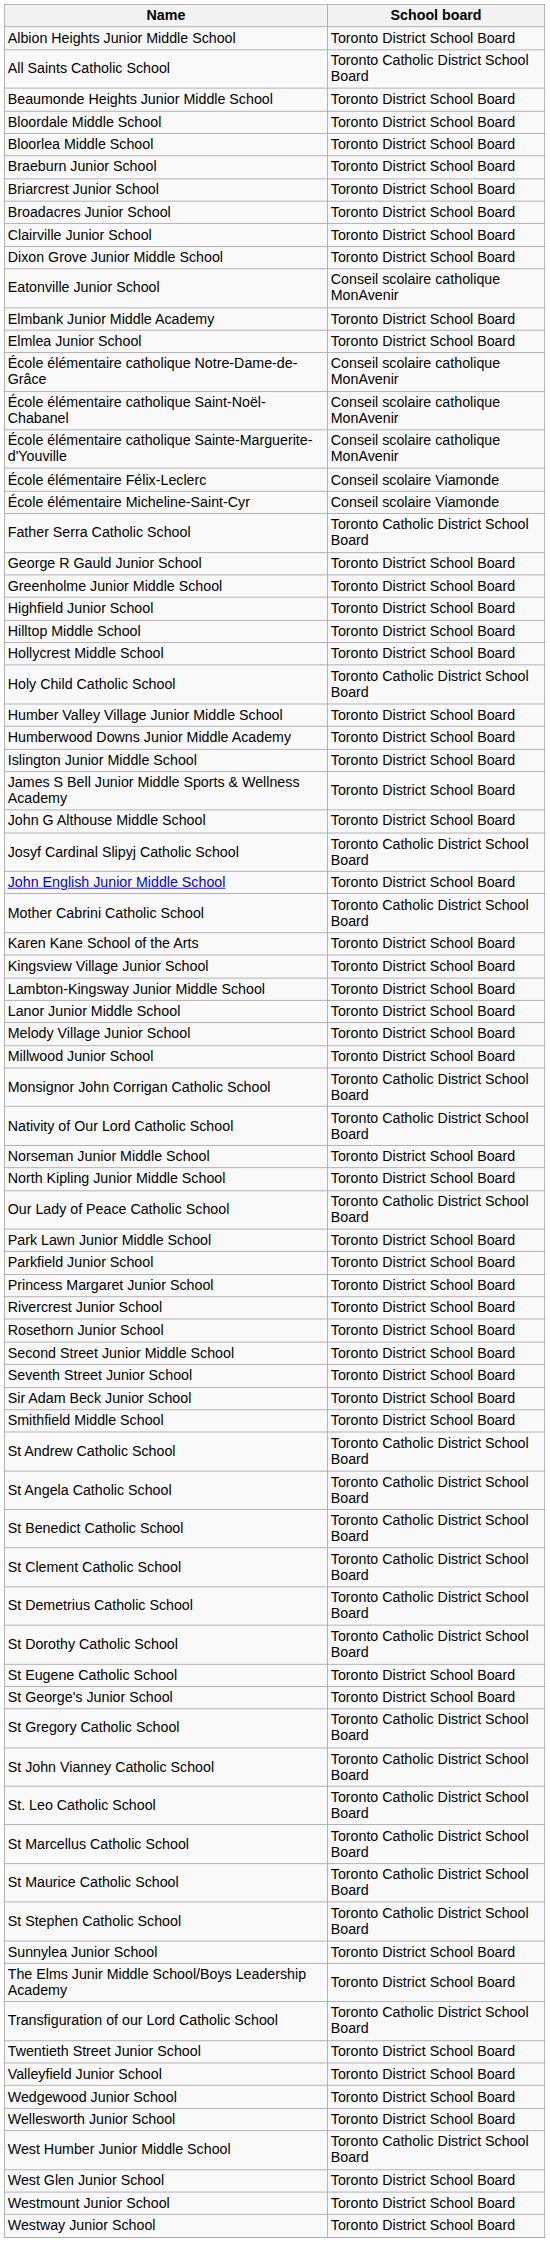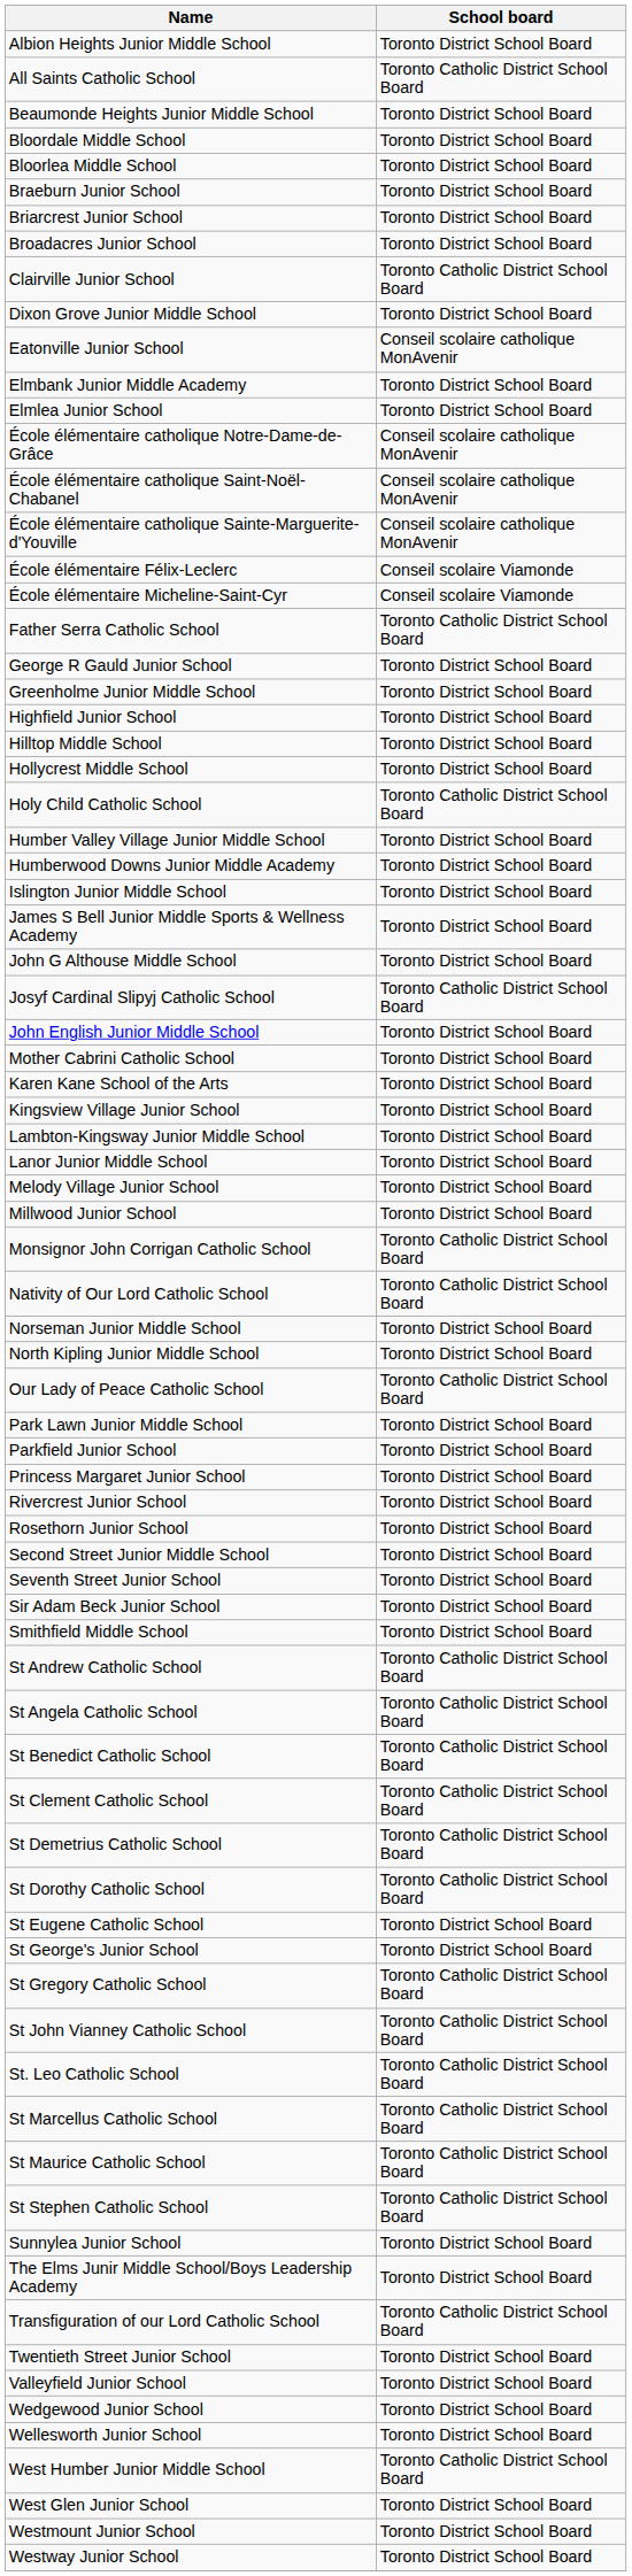 <table class="wikitable sortable plainrowheaders">
 <tr>
 <th>Name</th>
 <th>School board</th>
 </tr>
 <tr>
 <td>Albion Heights Junior Middle School</td>
 <td>Toronto District School Board</td>
 </tr>
 <tr>
 <td>All Saints Catholic School</td>
 <td>Toronto Catholic District School Board</td>
 </tr>
 <tr>
 <td>Beaumonde Heights Junior Middle School</td>
 <td>Toronto District School Board</td>
 </tr>
 <tr>
 <td>Bloordale Middle School</td>
 <td>Toronto District School Board</td>
 </tr>
 <tr>
 <td>Bloorlea Middle School</td>
 <td>Toronto District School Board</td>
 </tr>
 <tr>
 <td>Braeburn Junior School</td>
 <td>Toronto District School Board</td>
 </tr>
 <tr>
 <td>Briarcrest Junior School</td>
 <td>Toronto District School Board</td>
 </tr>
 <tr>
 <td>Broadacres Junior School</td>
 <td>Toronto District School Board</td>
 </tr>
 <tr>
 <td>Clairville Junior School</td>
-<td>Toronto District School Board</td>
+<td>Toronto Catholic District School Board</td>
 </tr>
 <tr>
 <td>Dixon Grove Junior Middle School</td>
 <td>Toronto District School Board</td>
 </tr>
 <tr>
 <td>Eatonville Junior School</td>
 <td>Conseil scolaire catholique MonAvenir</td>
 </tr>
 <tr>
 <td>Elmbank Junior Middle Academy</td>
 <td>Toronto District School Board</td>
 </tr>
 <tr>
 <td>Elmlea Junior School</td>
 <td>Toronto District School Board</td>
 </tr>
 <tr>
 <td>École élémentaire catholique Notre-Dame-de-Grâce</td>
 <td>Conseil scolaire catholique MonAvenir</td>
 </tr>
 <tr>
 <td>École élémentaire catholique Saint-Noël-Chabanel</td>
 <td>Conseil scolaire catholique MonAvenir</td>
 </tr>
 <tr>
 <td>École élémentaire catholique Sainte-Marguerite-d'Youville</td>
 <td>Conseil scolaire catholique MonAvenir</td>
 </tr>
 <tr>
 <td>École élémentaire Félix-Leclerc</td>
 <td>Conseil scolaire Viamonde</td>
 </tr>
 <tr>
 <td>École élémentaire Micheline-Saint-Cyr</td>
 <td>Conseil scolaire Viamonde</td>
 </tr>
 <tr>
 <td>Father Serra Catholic School</td>
 <td>Toronto Catholic District School Board</td>
 </tr>
 <tr>
 <td>George R Gauld Junior School</td>
 <td>Toronto District School Board</td>
 </tr>
 <tr>
 <td>Greenholme Junior Middle School</td>
 <td>Toronto District School Board</td>
 </tr>
 <tr>
 <td>Highfield Junior School</td>
 <td>Toronto District School Board</td>
 </tr>
 <tr>
 <td>Hilltop Middle School</td>
 <td>Toronto District School Board</td>
 </tr>
 <tr>
 <td>Hollycrest Middle School</td>
 <td>Toronto District School Board</td>
 </tr>
 <tr>
 <td>Holy Child Catholic School</td>
 <td>Toronto Catholic District School Board</td>
 </tr>
 <tr>
 <td>Humber Valley Village Junior Middle School</td>
 <td>Toronto District School Board</td>
 </tr>
 <tr>
 <td>Humberwood Downs Junior Middle Academy</td>
 <td>Toronto District School Board</td>
 </tr>
 <tr>
 <td>Islington Junior Middle School</td>
 <td>Toronto District School Board</td>
 </tr>
 <tr>
 <td>James S Bell Junior Middle Sports & Wellness Academy</td>
 <td>Toronto District School Board</td>
 </tr>
 <tr>
 <td>John G Althouse Middle School</td>
 <td>Toronto District School Board</td>
 </tr>
 <tr>
 <td>Josyf Cardinal Slipyj Catholic School</td>
 <td>Toronto Catholic District School Board</td>
 </tr>
 <tr>
 <td><a href='#'>John English Junior Middle School</a></td>
 <td>Toronto District School Board</td>
 </tr>
 <tr>
 <td>Mother Cabrini Catholic School</td>
-<td>Toronto Catholic District School Board</td>
+<td>Toronto District School Board</td>
 </tr>
 <tr>
 <td>Karen Kane School of the Arts</td>
 <td>Toronto District School Board</td>
 </tr>
 <tr>
 <td>Kingsview Village Junior School</td>
 <td>Toronto District School Board</td>
 </tr>
 <tr>
 <td>Lambton-Kingsway Junior Middle School</td>
 <td>Toronto District School Board</td>
 </tr>
 <tr>
 <td>Lanor Junior Middle School</td>
 <td>Toronto District School Board</td>
 </tr>
 <tr>
 <td>Melody Village Junior School</td>
 <td>Toronto District School Board</td>
 </tr>
 <tr>
 <td>Millwood Junior School</td>
 <td>Toronto District School Board</td>
 </tr>
 <tr>
 <td>Monsignor John Corrigan Catholic School</td>
 <td>Toronto Catholic District School Board</td>
 </tr>
 <tr>
 <td>Nativity of Our Lord Catholic School</td>
 <td>Toronto Catholic District School Board</td>
 </tr>
 <tr>
 <td>Norseman Junior Middle School</td>
 <td>Toronto District School Board</td>
 </tr>
 <tr>
 <td>North Kipling Junior Middle School</td>
 <td>Toronto District School Board</td>
 </tr>
 <tr>
 <td>Our Lady of Peace Catholic School</td>
 <td>Toronto Catholic District School Board</td>
 </tr>
 <tr>
 <td>Park Lawn Junior Middle School</td>
 <td>Toronto District School Board</td>
 </tr>
 <tr>
 <td>Parkfield Junior School</td>
 <td>Toronto District School Board</td>
 </tr>
 <tr>
 <td>Princess Margaret Junior School</td>
 <td>Toronto District School Board</td>
 </tr>
 <tr>
 <td>Rivercrest Junior School</td>
 <td>Toronto District School Board</td>
 </tr>
 <tr>
 <td>Rosethorn Junior School</td>
 <td>Toronto District School Board</td>
 </tr>
 <tr>
 <td>Second Street Junior Middle School</td>
 <td>Toronto District School Board</td>
 </tr>
 <tr>
 <td>Seventh Street Junior School</td>
 <td>Toronto District School Board</td>
 </tr>
 <tr>
 <td>Sir Adam Beck Junior School</td>
 <td>Toronto District School Board</td>
 </tr>
 <tr>
 <td>Smithfield Middle School</td>
 <td>Toronto District School Board</td>
 </tr>
 <tr>
 <td>St Andrew Catholic School</td>
 <td>Toronto Catholic District School Board</td>
 </tr>
 <tr>
 <td>St Angela Catholic School</td>
 <td>Toronto Catholic District School Board</td>
 </tr>
 <tr>
 <td>St Benedict Catholic School</td>
 <td>Toronto Catholic District School Board</td>
 </tr>
 <tr>
 <td>St Clement Catholic School</td>
 <td>Toronto Catholic District School Board</td>
 </tr>
 <tr>
 <td>St Demetrius Catholic School</td>
 <td>Toronto Catholic District School Board</td>
 </tr>
 <tr>
 <td>St Dorothy Catholic School</td>
 <td>Toronto Catholic District School Board</td>
 </tr>
 <tr>
 <td>St Eugene Catholic School</td>
 <td>Toronto District School Board</td>
 </tr>
 <tr>
 <td>St George's Junior School</td>
 <td>Toronto District School Board</td>
 </tr>
 <tr>
 <td>St Gregory Catholic School</td>
 <td>Toronto Catholic District School Board</td>
 </tr>
 <tr>
 <td>St John Vianney Catholic School</td>
 <td>Toronto Catholic District School Board</td>
 </tr>
 <tr>
 <td>St. Leo Catholic School</td>
 <td>Toronto Catholic District School Board</td>
 </tr>
 <tr>
 <td>St Marcellus Catholic School</td>
 <td>Toronto Catholic District School Board</td>
 </tr>
 <tr>
 <td>St Maurice Catholic School</td>
 <td>Toronto Catholic District School Board</td>
 </tr>
 <tr>
 <td>St Stephen Catholic School</td>
 <td>Toronto Catholic District School Board</td>
 </tr>
 <tr>
 <td>Sunnylea Junior School</td>
 <td>Toronto District School Board</td>
 </tr>
 <tr>
 <td>The Elms Junir Middle School/Boys Leadership Academy</td>
 <td>Toronto District School Board</td>
 </tr>
 <tr>
 <td>Transfiguration of our Lord Catholic School</td>
 <td>Toronto Catholic District School Board</td>
 </tr>
 <tr>
 <td>Twentieth Street Junior School</td>
 <td>Toronto District School Board</td>
 </tr>
 <tr>
 <td>Valleyfield Junior School</td>
 <td>Toronto District School Board</td>
 </tr>
 <tr>
 <td>Wedgewood Junior School</td>
 <td>Toronto District School Board</td>
 </tr>
 <tr>
 <td>Wellesworth Junior School</td>
 <td>Toronto District School Board</td>
 </tr>
 <tr>
 <td>West Humber Junior Middle School</td>
 <td>Toronto Catholic District School Board</td>
 </tr>
 <tr>
 <td>West Glen Junior School</td>
 <td>Toronto District School Board</td>
 </tr>
 <tr>
 <td>Westmount Junior School</td>
 <td>Toronto District School Board</td>
 </tr>
 <tr>
 <td>Westway Junior School</td>
 <td>Toronto District School Board</td>
 </tr>
 <tr>
 </tr>
 </table>
